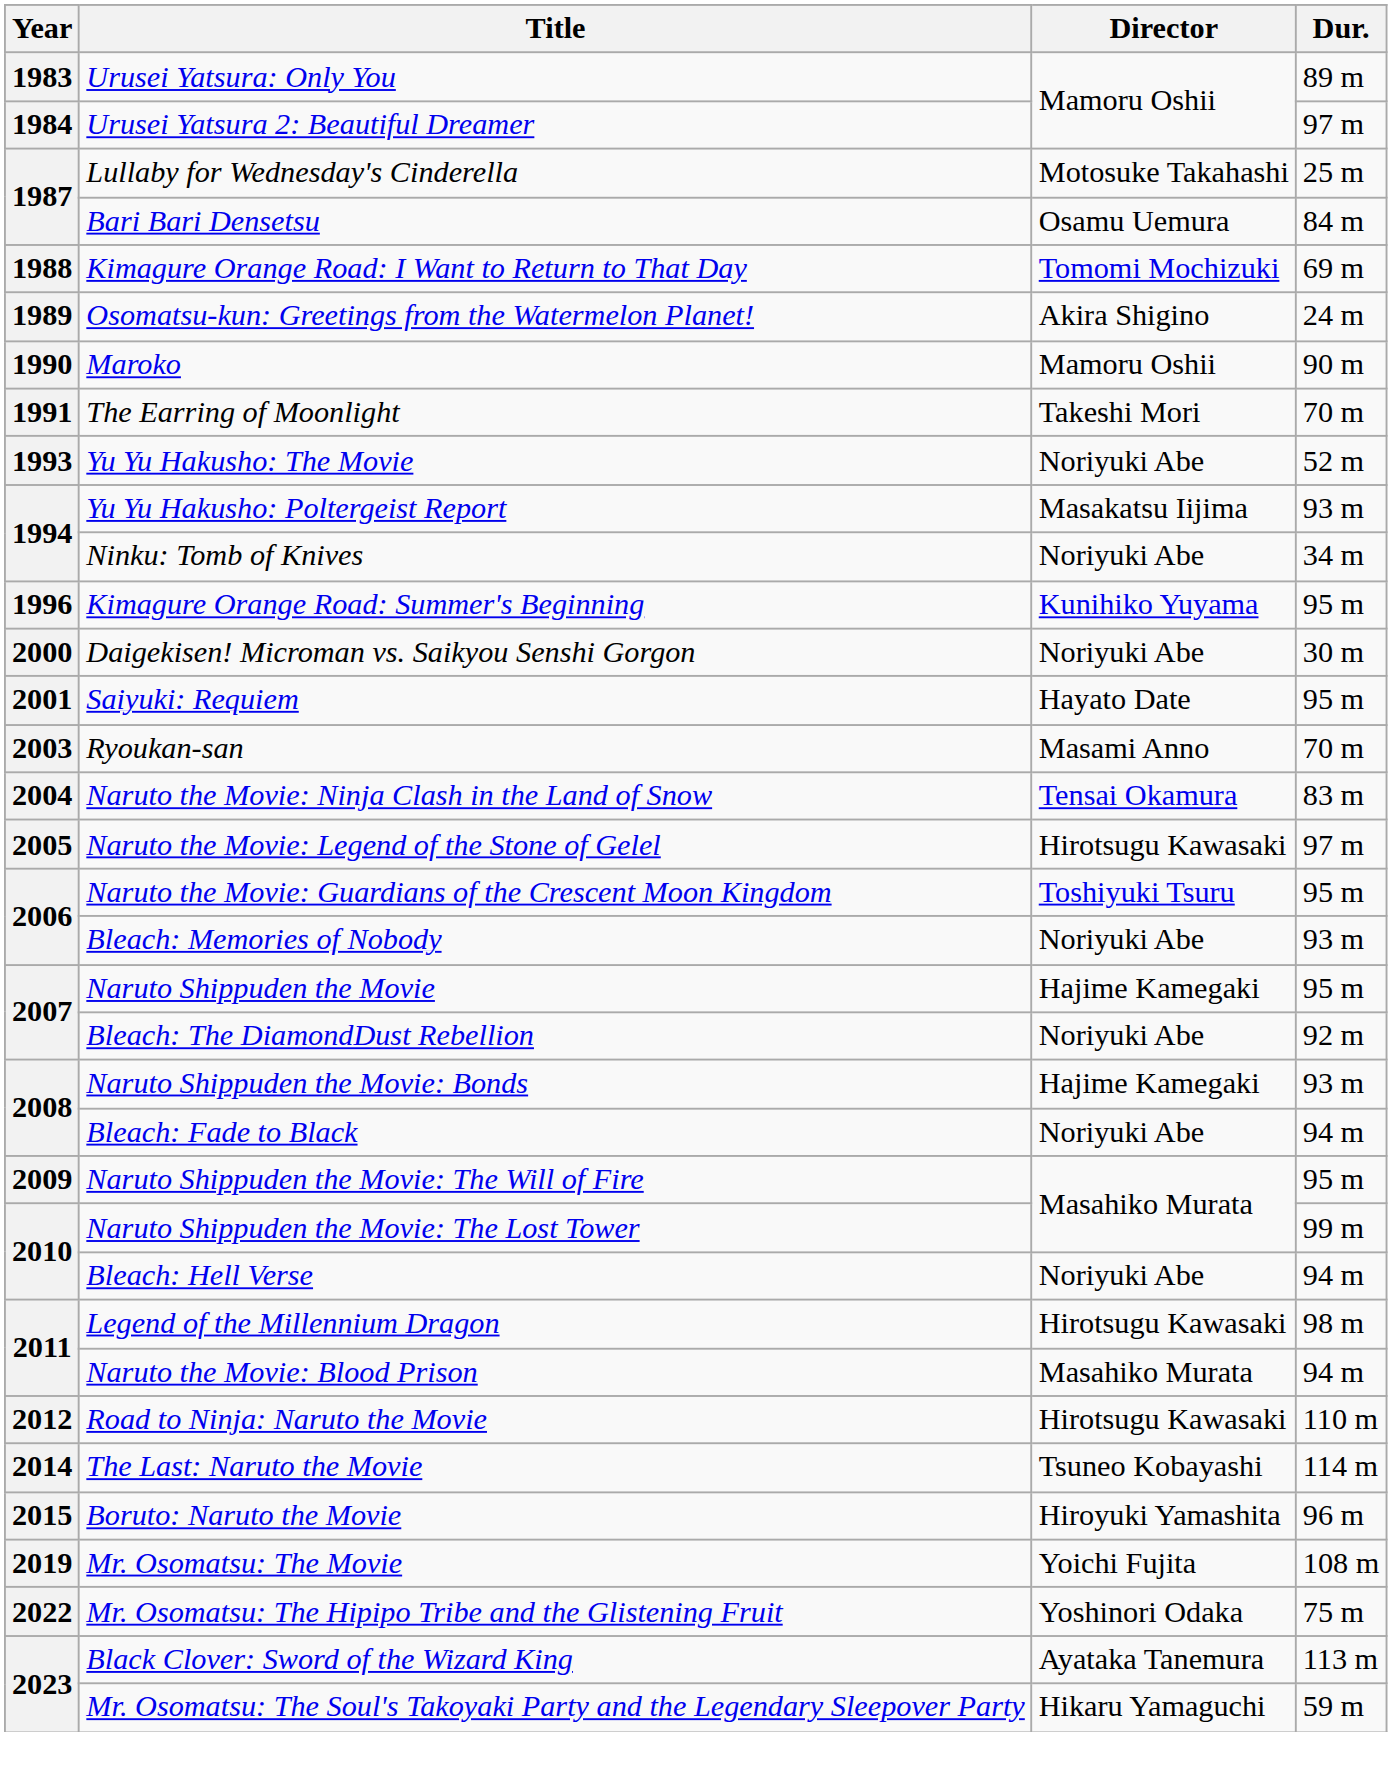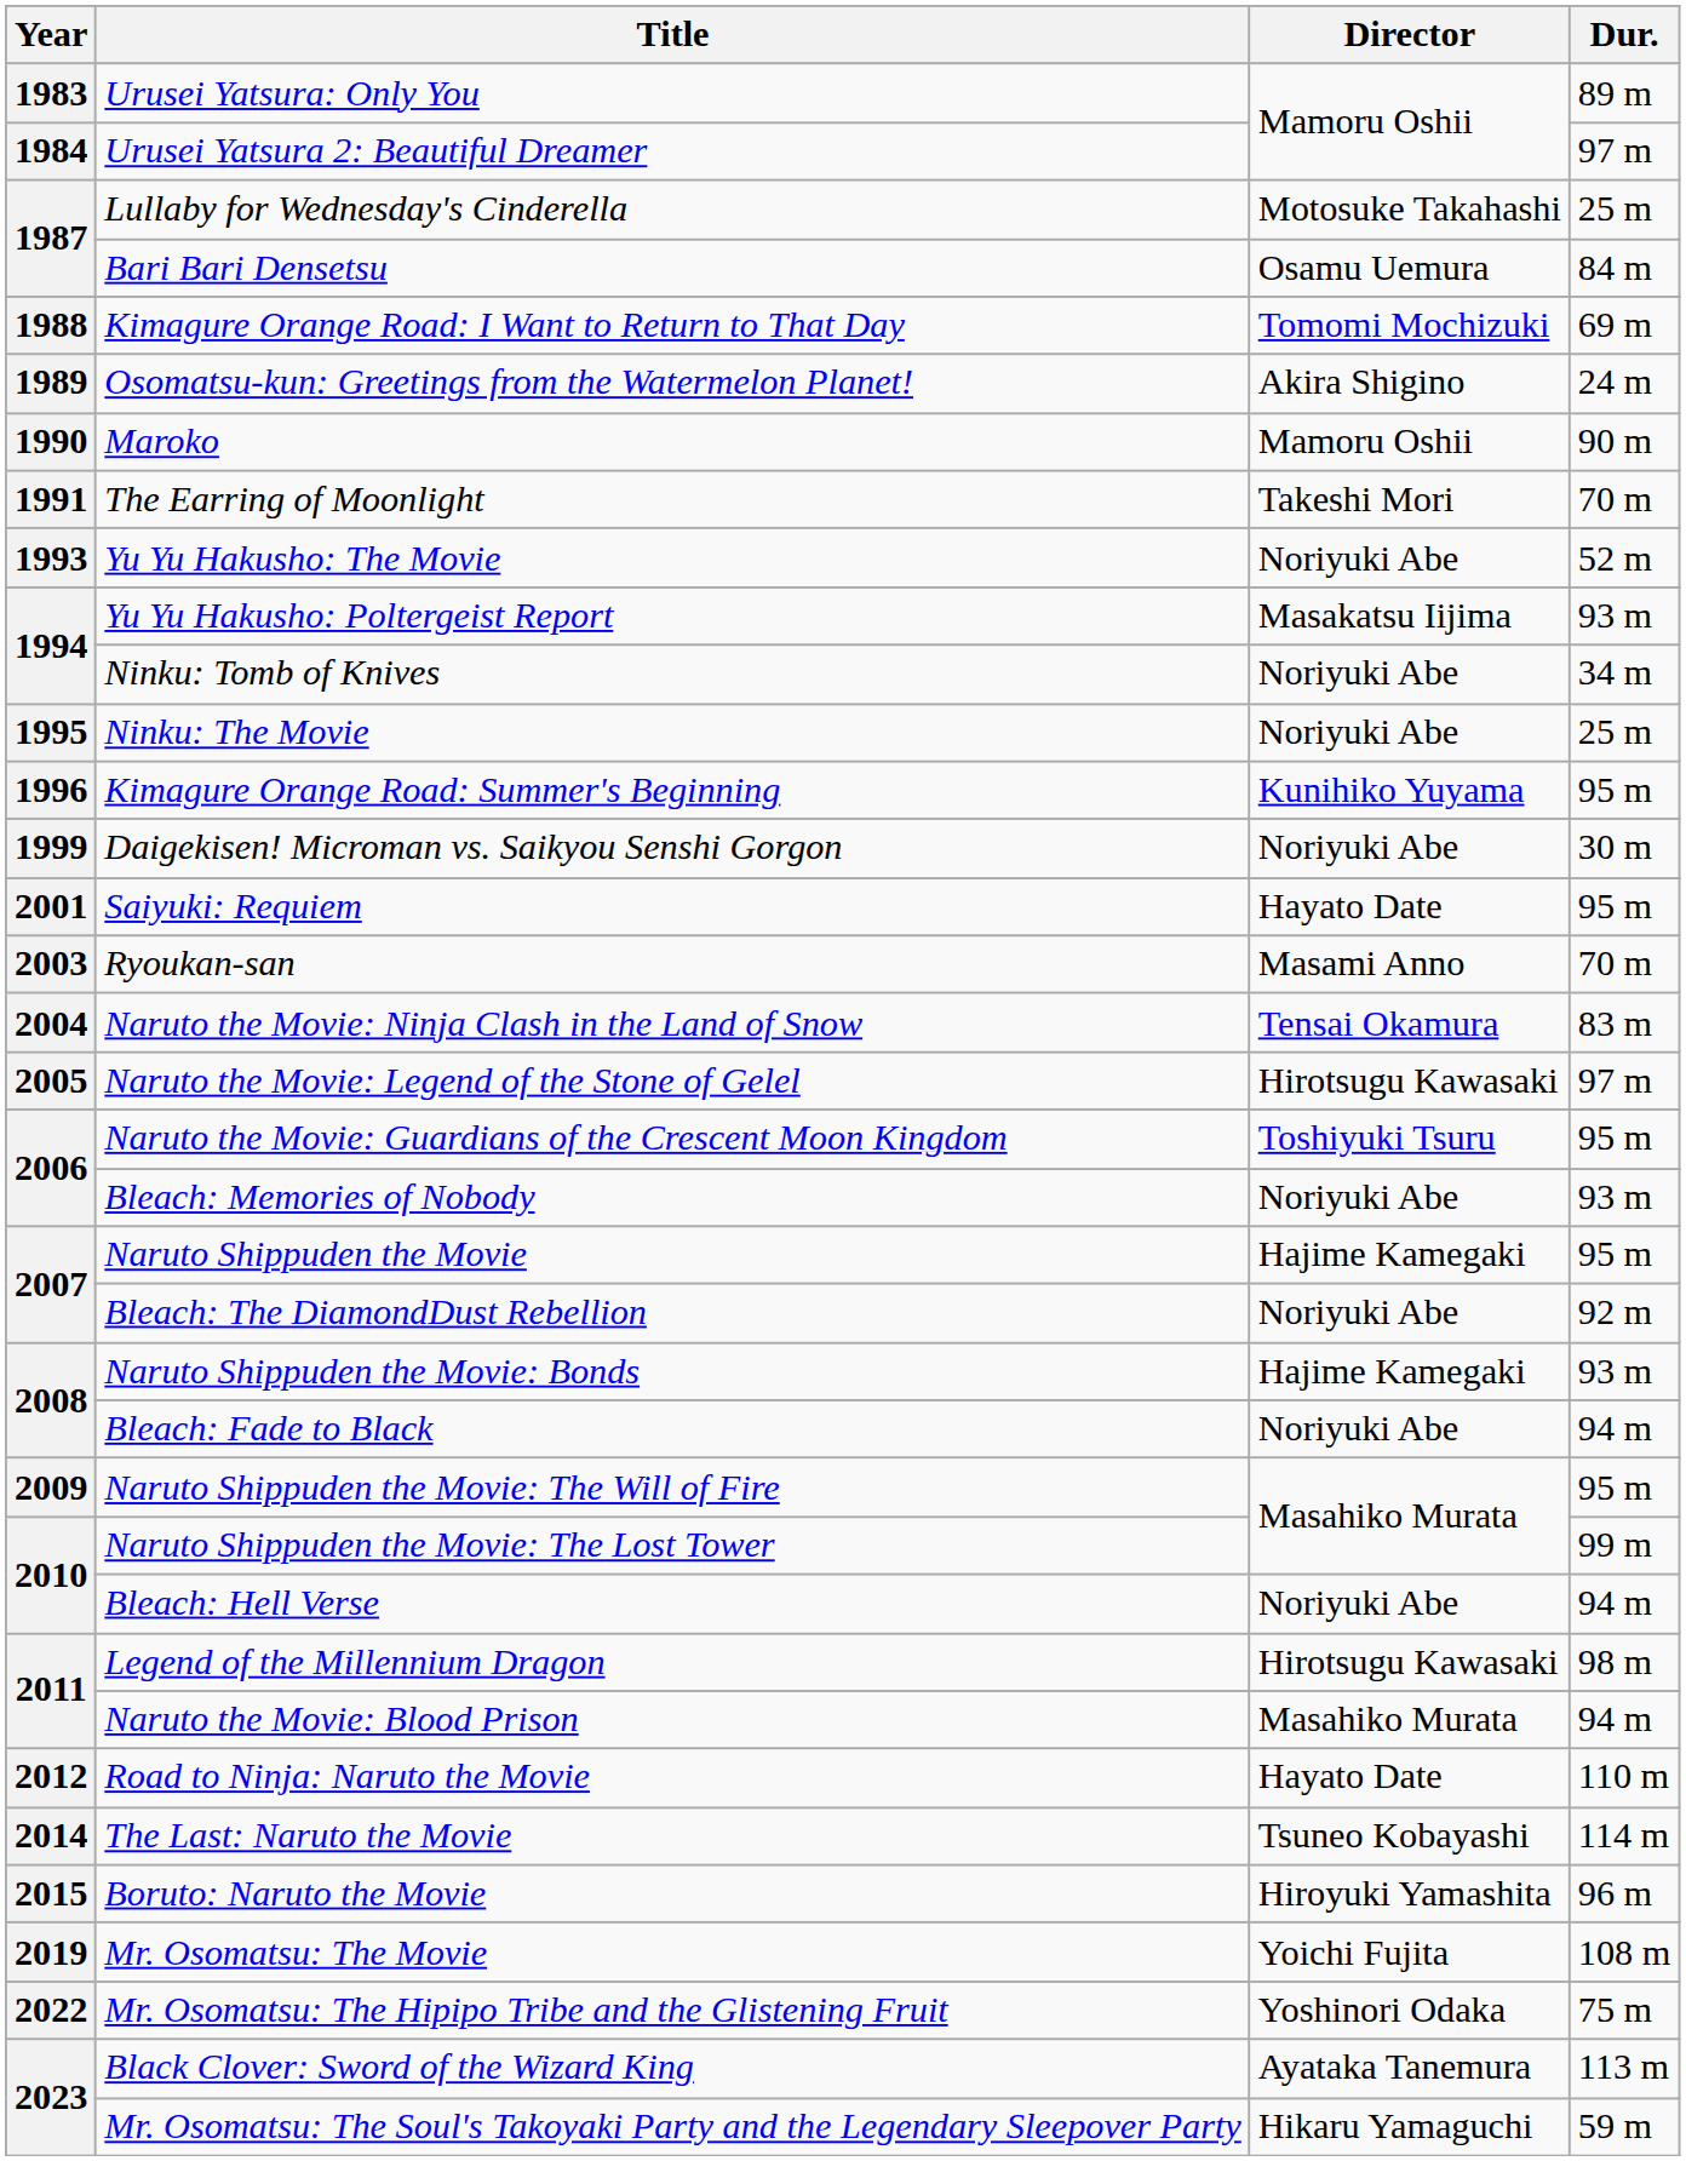 <table class="wikitable sortable plainrowheaders">
 <tr>
 <th scope="col" class="unsortable" width="10">Year</th>
 <th scope="col">Title</th>
 <th scope="col">Director</th>
 <th>Dur.</th>
 </tr>
 <tr>
 <th scope="row">1983</th>
 <td><em><a href='#'>Urusei Yatsura: Only You</a></em></td>
 <td rowspan="2">Mamoru Oshii</td>
 <td>89 m</td>
 </tr>
 <tr>
 <th scope="row">1984</th>
 <td><em><a href='#'>Urusei Yatsura 2: Beautiful Dreamer</a></em></td>
 <td>97 m</td>
 </tr>
 <tr>
 <th rowspan="2" scope="row">1987</th>
 <td><em>Lullaby for Wednesday's Cinderella</em></td>
 <td>Motosuke Takahashi</td>
 <td>25 m</td>
 </tr>
 <tr>
 <td><em><a href='#'>Bari Bari Densetsu</a></em></td>
 <td>Osamu Uemura</td>
 <td>84 m</td>
 </tr>
 <tr>
 <th scope="row">1988</th>
 <td><a href='#'><em>Kimagure Orange Road: I Want to Return to That Day</em></a></td>
 <td><a href='#'>Tomomi Mochizuki</a></td>
 <td>69 m</td>
 </tr>
 <tr>
 <th scope="row">1989</th>
 <td><em><a href='#'>Osomatsu-kun: Greetings from the Watermelon Planet!</a></em></td>
 <td>Akira Shigino</td>
 <td>24 m</td>
 </tr>
 <tr>
 <th scope="row">1990</th>
 <td><a href='#'><em>Maroko</em></a></td>
 <td>Mamoru Oshii</td>
 <td>90 m</td>
 </tr>
 <tr>
 <th scope="row">1991</th>
 <td><em>The Earring of Moonlight</em></td>
 <td>Takeshi Mori</td>
 <td>70 m</td>
 </tr>
 <tr>
 <th scope="row">1993</th>
 <td><em><a href='#'>Yu Yu Hakusho: The Movie</a></em></td>
 <td>Noriyuki Abe</td>
 <td>52 m</td>
 </tr>
 <tr>
 <th rowspan="2" scope="row">1994</th>
 <td><em><a href='#'>Yu Yu Hakusho: Poltergeist Report</a></em></td>
 <td>Masakatsu Iijima</td>
 <td>93 m</td>
 </tr>
 <tr>
 <td><em>Ninku: Tomb of Knives</em></td>
 <td>Noriyuki Abe</td>
 <td>34 m</td>
 </tr>
 <tr>
+<th scope="row">1995</th>
+<td><a href='#'><em>Ninku: The Movie</em></a></td>
+<td>Noriyuki Abe</td>
+<td>25 m</td>
+</tr>
+<tr>
 <th scope="row">1996</th>
 <td><a href='#'><em>Kimagure Orange Road: Summer's Beginning</em></a></td>
 <td><a href='#'>Kunihiko Yuyama</a></td>
 <td>95 m</td>
 </tr>
 <tr>
-<th scope="row">2000</th>
+<th scope="row">1999</th>
 <td><em>Daigekisen! Microman vs. Saikyou Senshi Gorgon</em></td>
 <td>Noriyuki Abe</td>
 <td>30 m</td>
 </tr>
 <tr>
 <th scope="row">2001</th>
 <td><em><a href='#'>Saiyuki: Requiem</a></em></td>
 <td>Hayato Date</td>
 <td>95 m</td>
 </tr>
 <tr>
 <th scope="row">2003</th>
 <td><em>Ryoukan-san</em></td>
 <td>Masami Anno</td>
 <td>70 m</td>
 </tr>
 <tr>
 <th scope="row">2004</th>
 <td><em><a href='#'>Naruto the Movie: Ninja Clash in the Land of Snow</a></em></td>
 <td><a href='#'>Tensai Okamura</a></td>
 <td>83 m</td>
 </tr>
 <tr>
 <th scope="row">2005</th>
 <td><em><a href='#'>Naruto the Movie: Legend of the Stone of Gelel</a></em></td>
 <td>Hirotsugu Kawasaki</td>
 <td>97 m</td>
 </tr>
 <tr>
 <th rowspan="2" scope="row">2006</th>
 <td><em><a href='#'>Naruto the Movie: Guardians of the Crescent Moon Kingdom</a></em></td>
 <td><a href='#'>Toshiyuki Tsuru</a></td>
 <td>95 m</td>
 </tr>
 <tr>
 <td><em><a href='#'>Bleach: Memories of Nobody</a></em></td>
 <td>Noriyuki Abe</td>
 <td>93 m</td>
 </tr>
 <tr>
 <th rowspan="2" scope="row">2007</th>
 <td><em><a href='#'>Naruto Shippuden the Movie</a></em></td>
 <td>Hajime Kamegaki</td>
 <td>95 m</td>
 </tr>
 <tr>
 <td><em><a href='#'>Bleach: The DiamondDust Rebellion</a></em></td>
 <td>Noriyuki Abe</td>
 <td>92 m</td>
 </tr>
 <tr>
 <th rowspan="2" scope="row">2008</th>
 <td><em><a href='#'>Naruto Shippuden the Movie: Bonds</a></em></td>
 <td>Hajime Kamegaki</td>
 <td>93 m</td>
 </tr>
 <tr>
 <td><em><a href='#'>Bleach: Fade to Black</a></em></td>
 <td>Noriyuki Abe</td>
 <td>94 m</td>
 </tr>
 <tr>
 <th scope="row">2009</th>
 <td><em><a href='#'>Naruto Shippuden the Movie: The Will of Fire</a></em></td>
 <td rowspan="2">Masahiko Murata</td>
 <td>95 m</td>
 </tr>
 <tr>
 <th rowspan="2" scope="row">2010</th>
 <td><em><a href='#'>Naruto Shippuden the Movie: The Lost Tower</a></em></td>
 <td>99 m</td>
 </tr>
 <tr>
 <td><em><a href='#'>Bleach: Hell Verse</a></em></td>
 <td>Noriyuki Abe</td>
 <td>94 m</td>
 </tr>
 <tr>
 <th rowspan="2" scope="row">2011</th>
 <td><em><a href='#'>Legend of the Millennium Dragon</a></em></td>
 <td>Hirotsugu Kawasaki</td>
 <td>98 m</td>
 </tr>
 <tr>
 <td><em><a href='#'>Naruto the Movie: Blood Prison</a></em></td>
 <td>Masahiko Murata</td>
 <td>94 m</td>
 </tr>
 <tr>
 <th scope="row">2012</th>
 <td><em><a href='#'>Road to Ninja: Naruto the Movie</a></em></td>
-<td>Hirotsugu Kawasaki</td>
+<td>Hayato Date</td>
 <td>110 m</td>
 </tr>
 <tr>
 <th scope="row">2014</th>
 <td><em><a href='#'>The Last: Naruto the Movie</a></em></td>
 <td>Tsuneo Kobayashi</td>
 <td>114 m</td>
 </tr>
 <tr>
 <th scope="row">2015</th>
 <td><em><a href='#'>Boruto: Naruto the Movie</a></em></td>
 <td>Hiroyuki Yamashita</td>
 <td>96 m</td>
 </tr>
 <tr>
 <th scope="row">2019</th>
 <td><em><a href='#'>Mr. Osomatsu: The Movie</a></em></td>
 <td>Yoichi Fujita</td>
 <td>108 m</td>
 </tr>
 <tr>
 <th scope="row">2022</th>
 <td><a href='#'><em>Mr. Osomatsu: The Hipipo Tribe and the Glistening Fruit</em></a></td>
 <td>Yoshinori Odaka</td>
 <td>75 m</td>
 </tr>
 <tr>
 <th rowspan="2" scope="row">2023</th>
 <td><em><a href='#'>Black Clover: Sword of the Wizard King</a></em></td>
 <td>Ayataka Tanemura</td>
 <td>113 m</td>
 </tr>
 <tr>
 <td><em><a href='#'>Mr. Osomatsu: The Soul's Takoyaki Party and the Legendary Sleepover Party</a></em></td>
 <td>Hikaru Yamaguchi</td>
 <td>59 m</td>
 </tr>
 </table>
